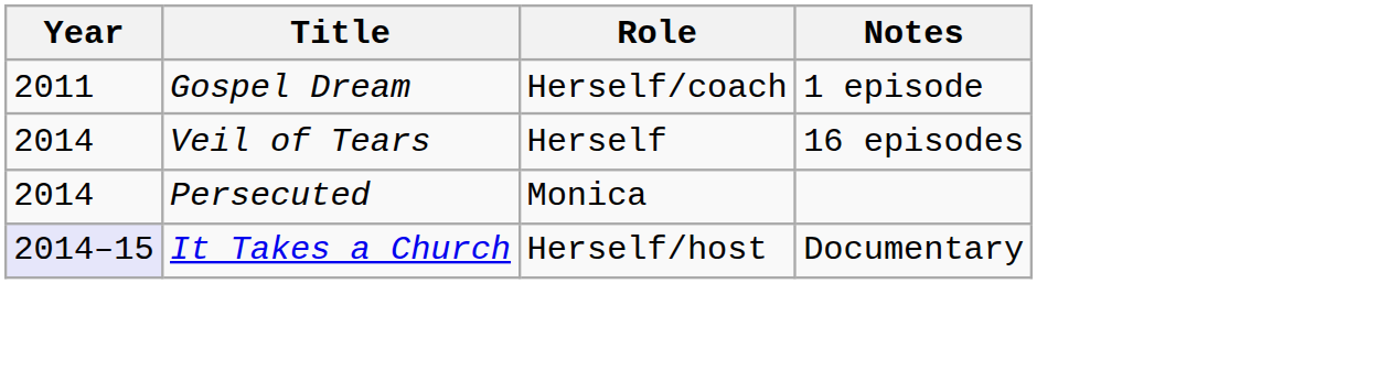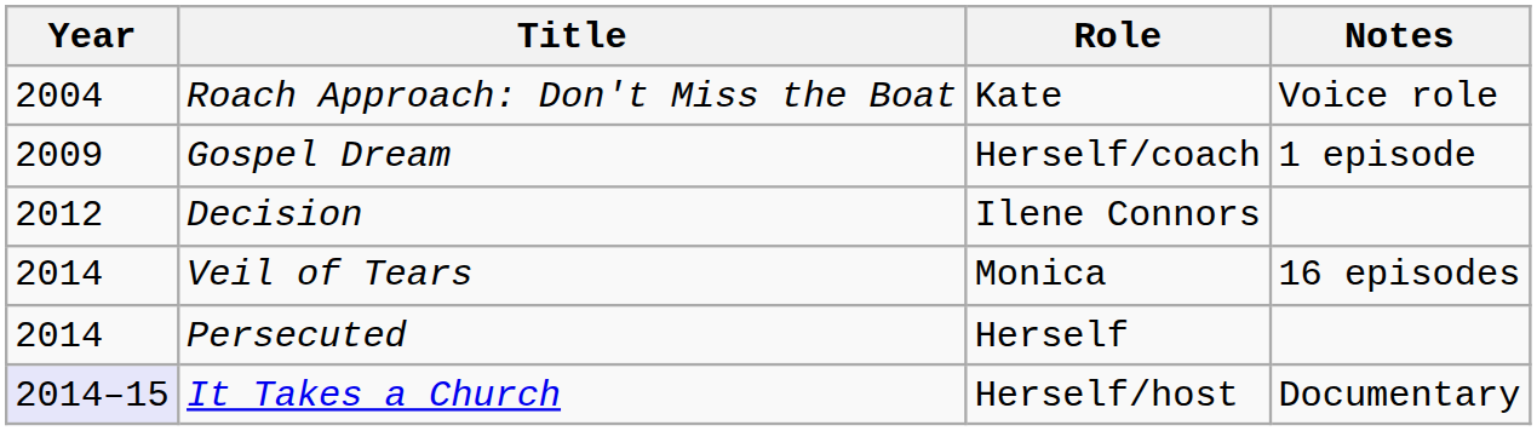 <table class="wikitable sortable">
 <tr>
 <th>Year</th>
 <th>Title</th>
 <th>Role</th>
 <th class="unsortable">Notes</th>
 </tr>
 <tr>
-<td>2011</td>
+<td>2004</td>
+<td><em>Roach Approach: Don't Miss the Boat</em></td>
+<td>Kate</td>
+<td>Voice role</td>
+</tr>
+<tr>
+<td>2009</td>
 <td><em>Gospel Dream</em></td>
 <td>Herself/coach</td>
 <td>1 episode</td>
 </tr>
 <tr>
+<td>2012</td>
+<td><em>Decision</em></td>
+<td>Ilene Connors</td>
+<td></td>
+</tr>
+<tr>
 <td>2014</td>
 <td><em>Veil of Tears</em></td>
-<td>Herself</td>
+<td>Monica</td>
 <td>16 episodes</td>
 </tr>
 <tr>
 <td>2014</td>
 <td><em>Persecuted</em></td>
-<td>Monica</td>
+<td>Herself</td>
 <td></td>
 </tr>
 <tr>
 <td style="background: lavender;">2014–15</td>
 <td><em><a href='#'>It Takes a Church</a></em></td>
 <td>Herself/host</td>
 <td>Documentary</td>
 </tr>
 </table>
